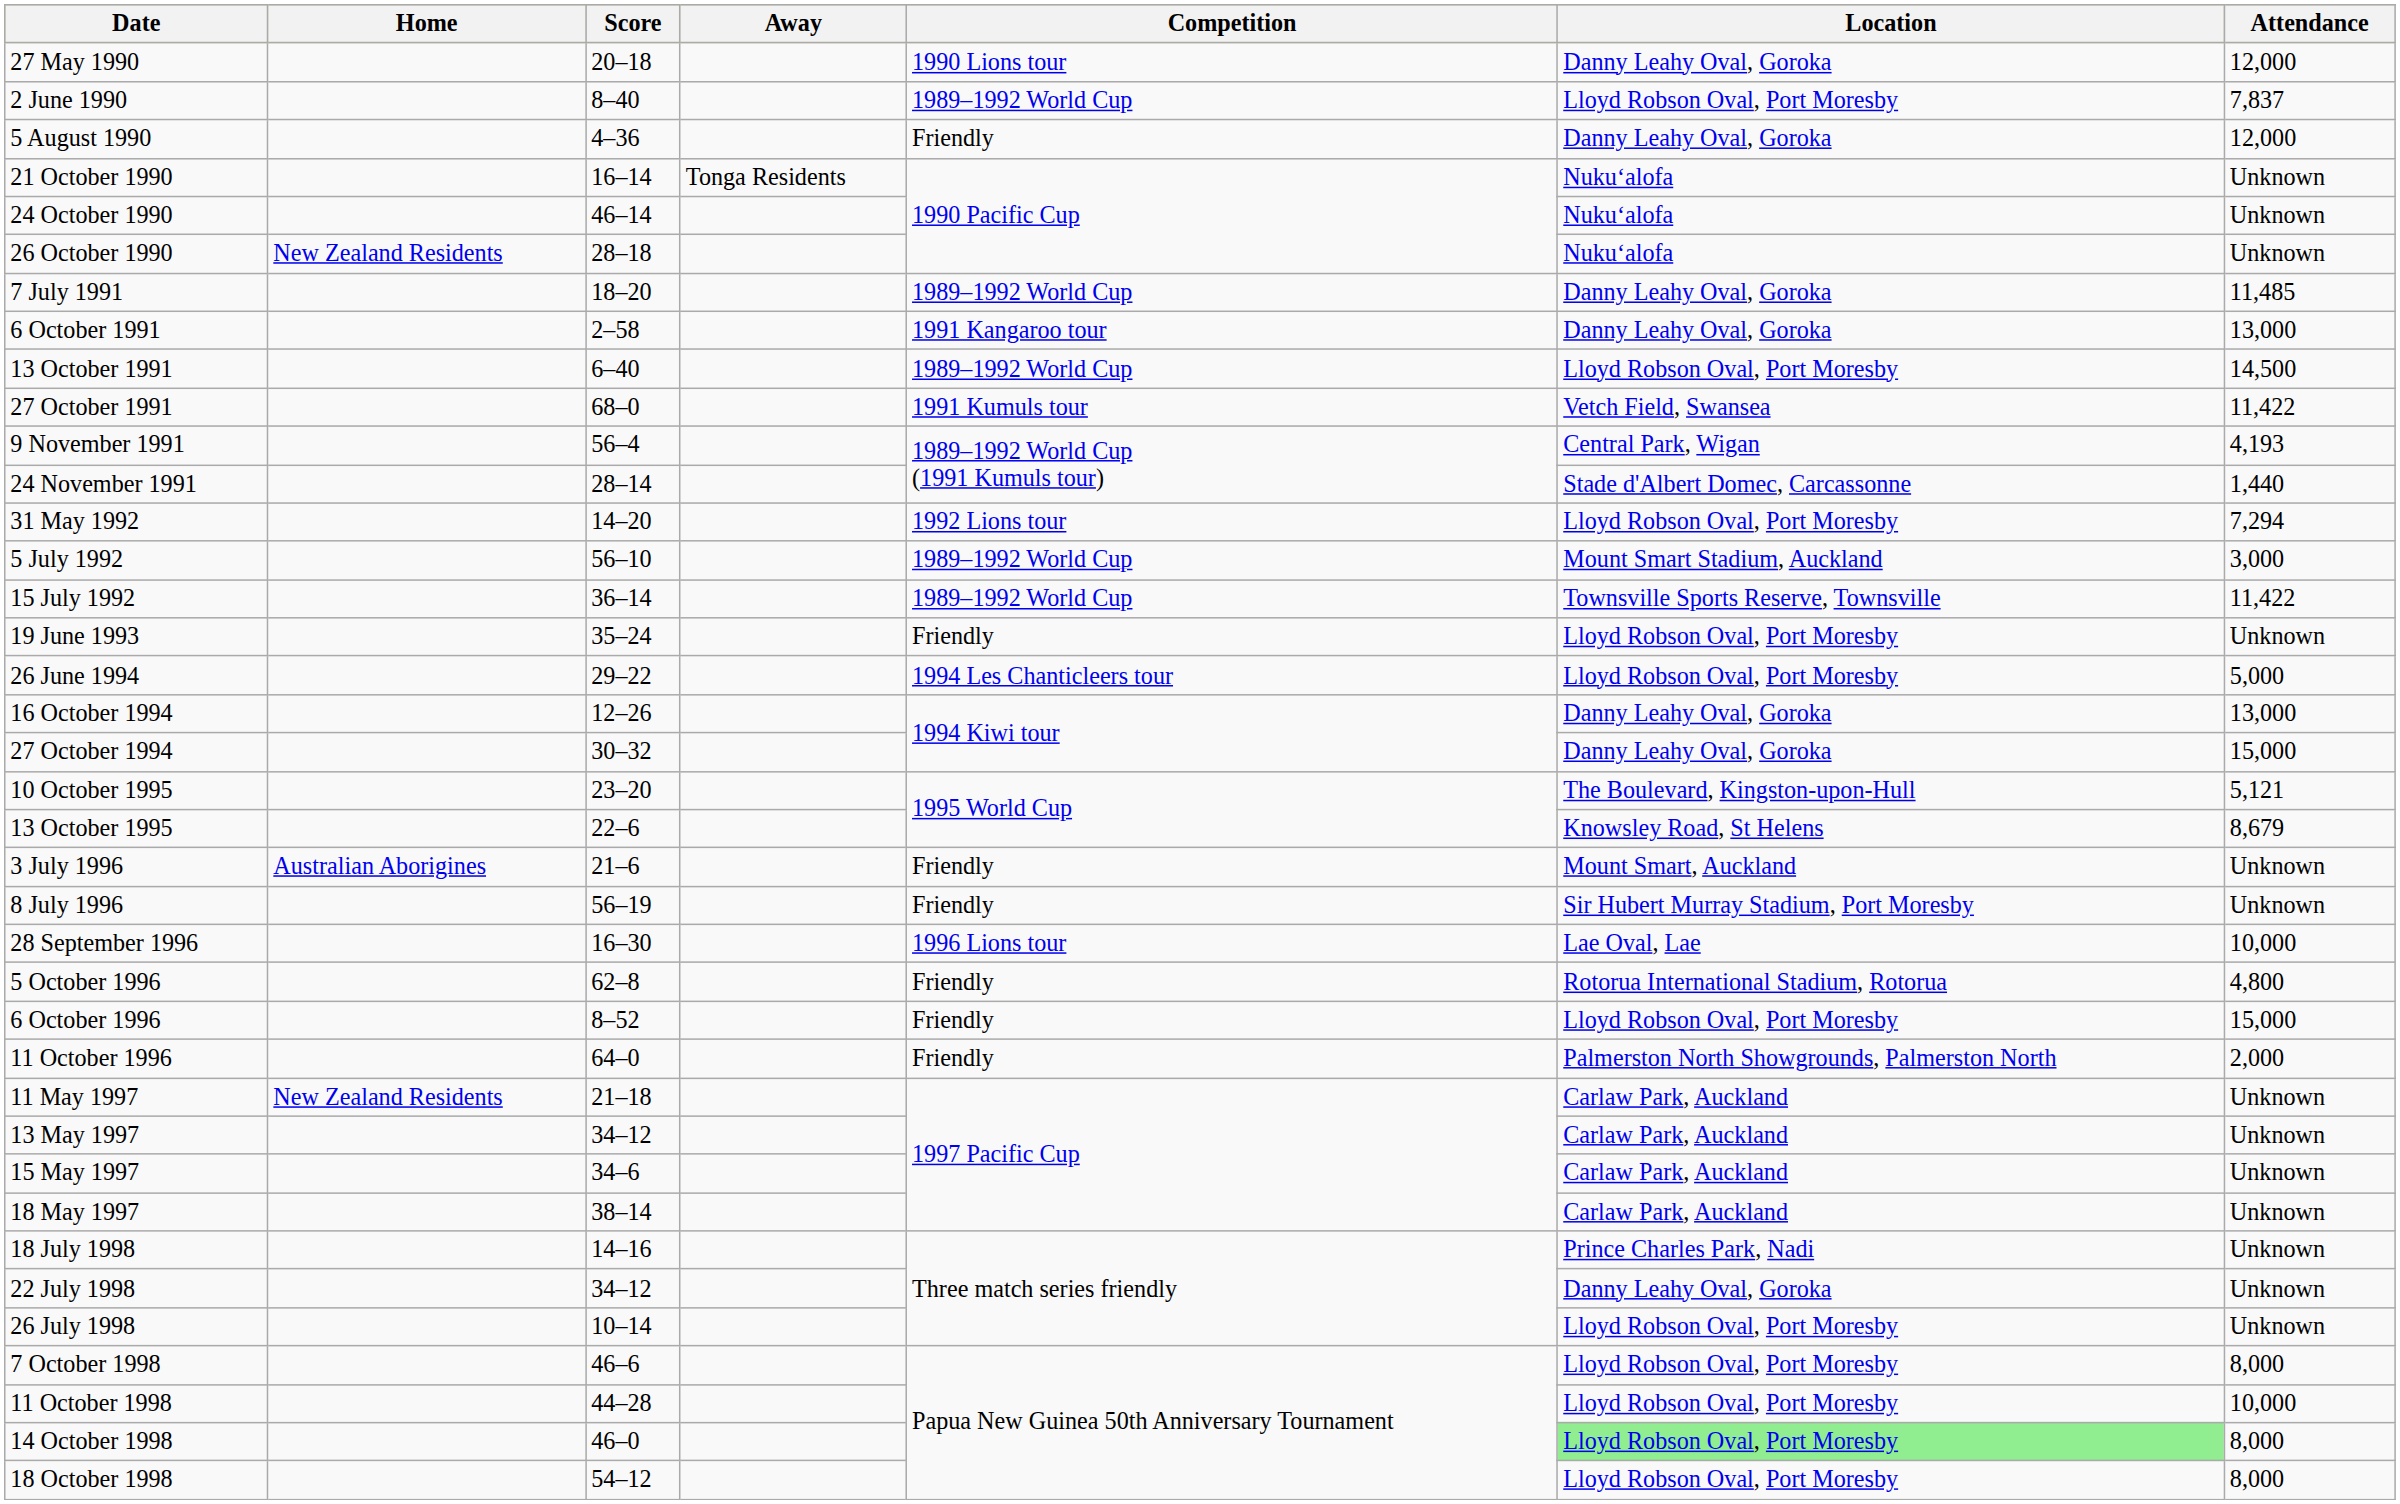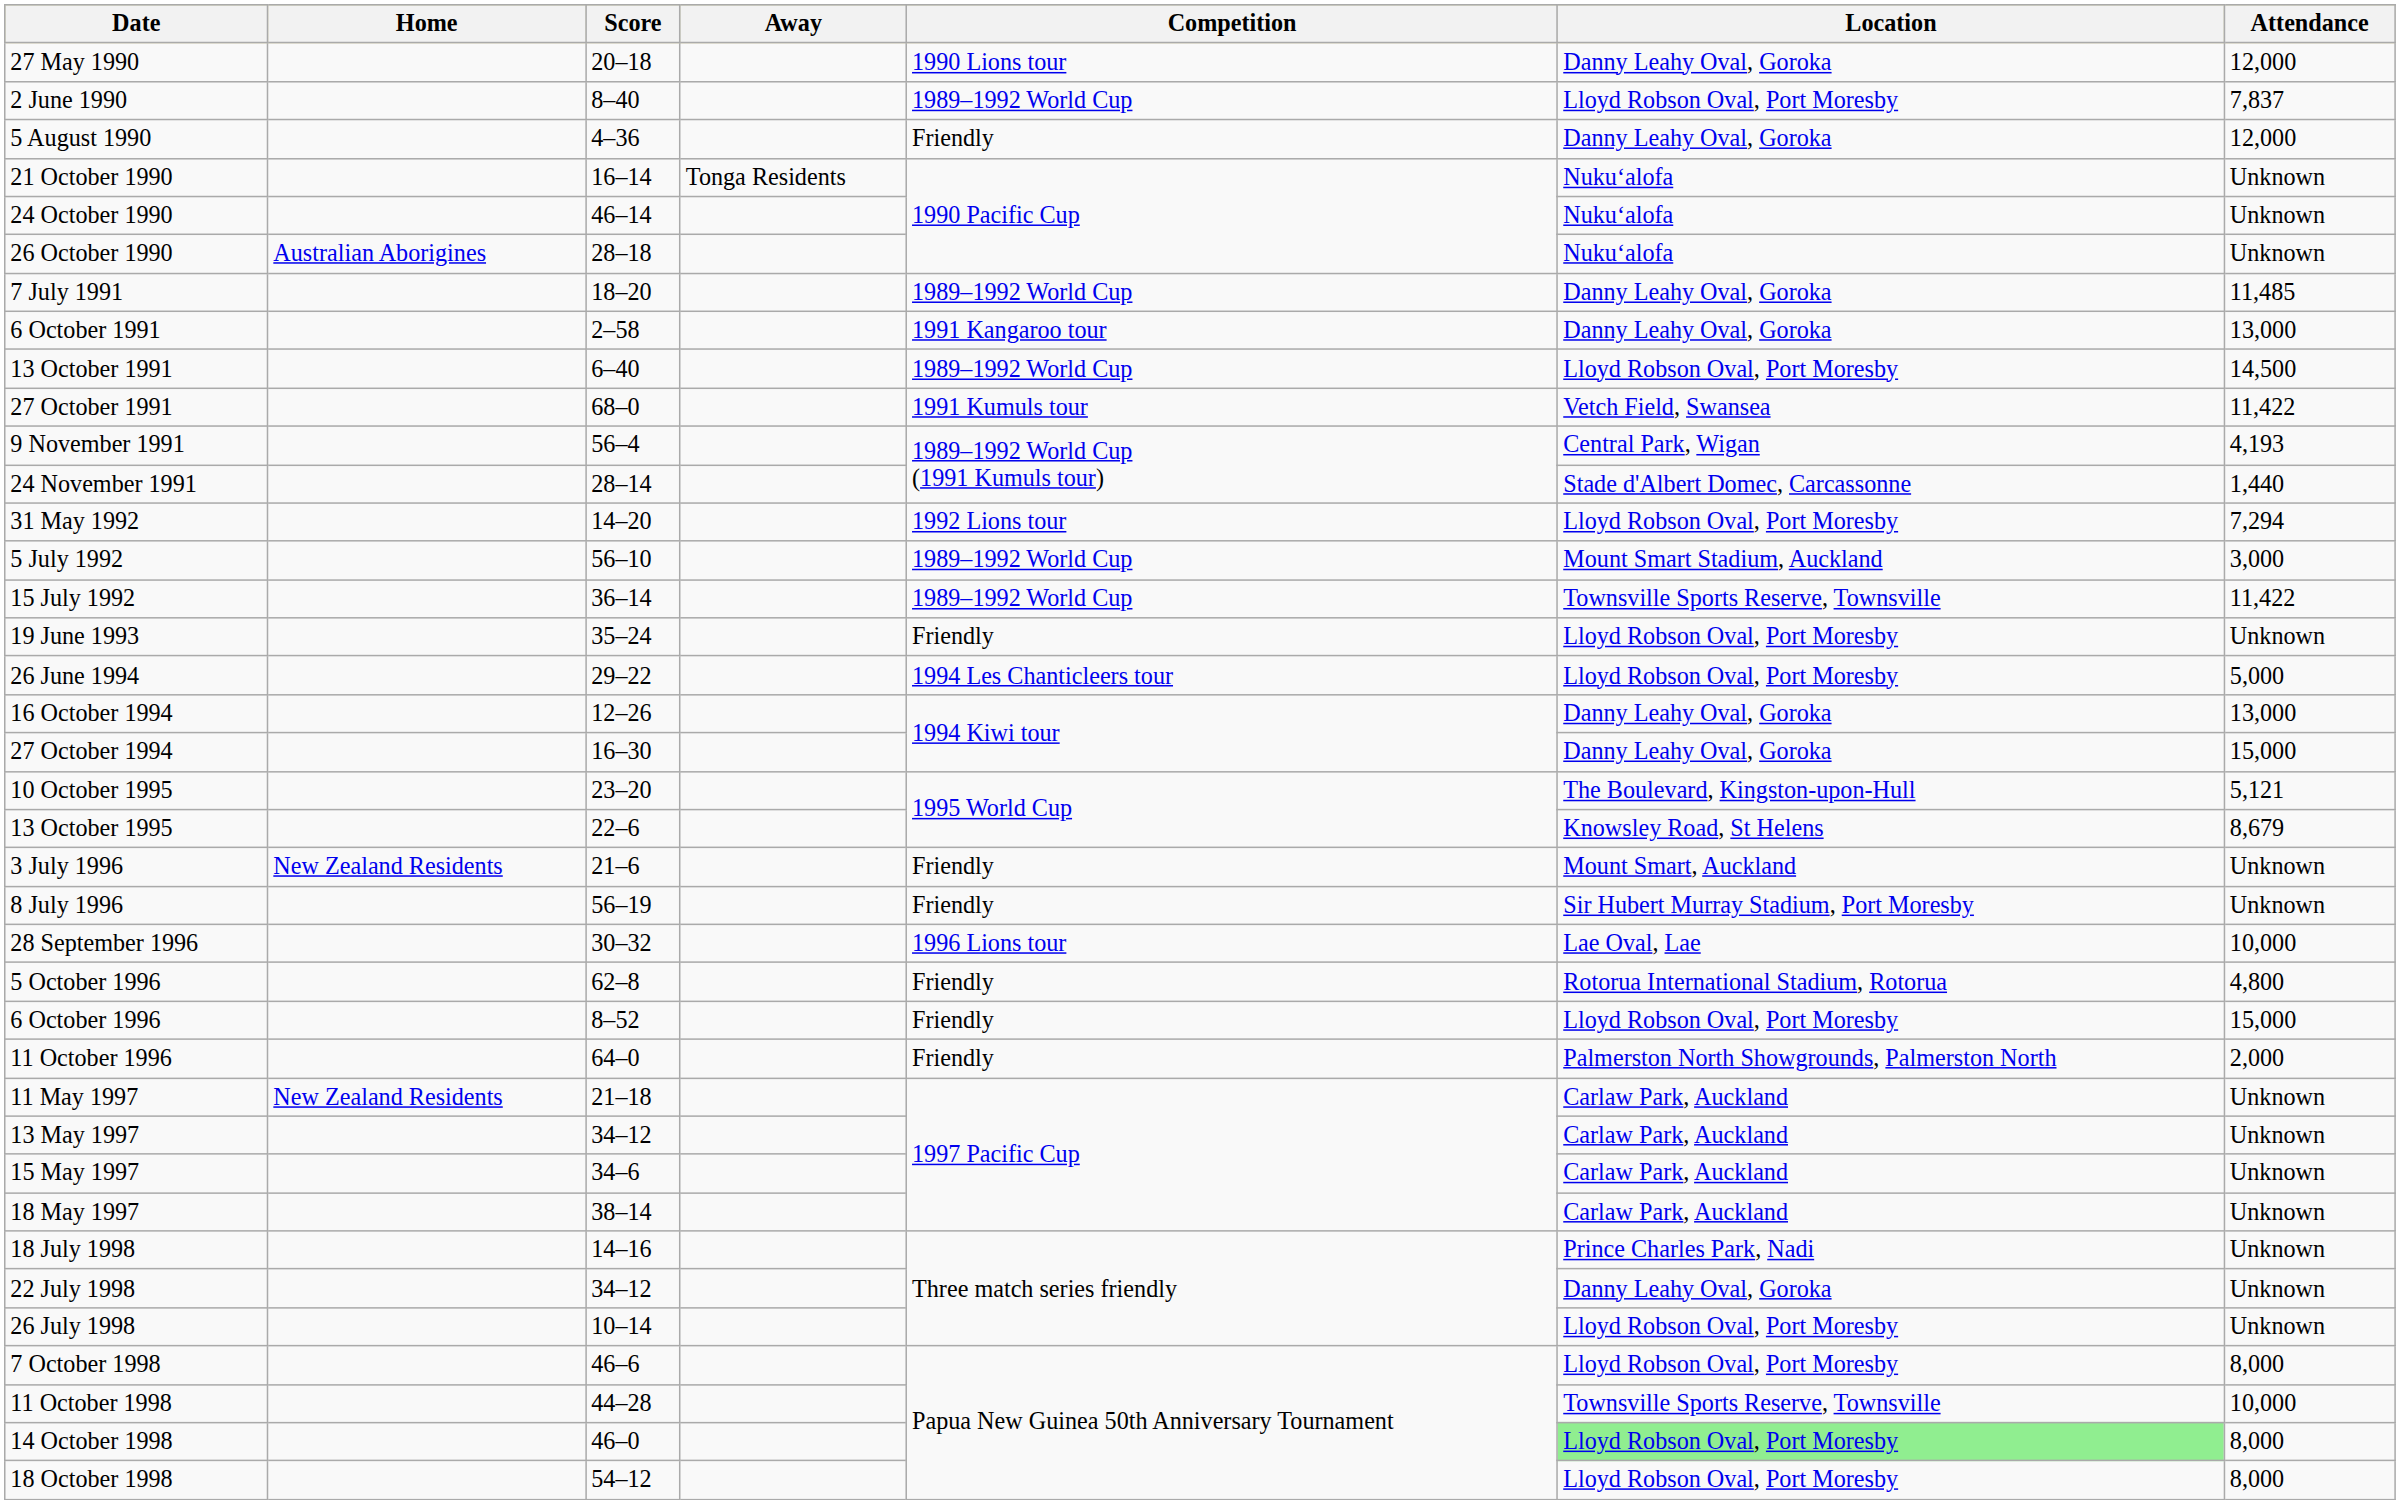 <table class="wikitable" width=100%>
 <tr bgcolor=#bdb76b>
 <th>Date</th>
 <th>Home</th>
 <th>Score</th>
 <th>Away</th>
 <th>Competition</th>
 <th>Location</th>
 <th>Attendance</th>
 </tr>
 <tr>
 <td>27 May 1990</td>
 <td></td>
 <td>20–18</td>
 <td></td>
 <td><a href='#'>1990 Lions tour</a></td>
 <td> <a href='#'>Danny Leahy Oval</a>, <a href='#'>Goroka</a></td>
 <td>12,000</td>
 </tr>
 <tr>
 <td>2 June 1990</td>
 <td></td>
 <td>8–40</td>
 <td></td>
 <td><a href='#'>1989–1992 World Cup</a></td>
 <td> <a href='#'>Lloyd Robson Oval</a>, <a href='#'>Port Moresby</a></td>
 <td>7,837</td>
 </tr>
 <tr>
 <td>5 August 1990</td>
 <td></td>
 <td>4–36</td>
 <td></td>
 <td>Friendly</td>
 <td> <a href='#'>Danny Leahy Oval</a>, <a href='#'>Goroka</a></td>
 <td>12,000</td>
 </tr>
 <tr>
 <td>21 October 1990</td>
 <td></td>
 <td>16–14</td>
 <td> Tonga Residents</td>
 <td rowspan="3"><a href='#'>1990 Pacific Cup</a></td>
 <td> <a href='#'>Nukuʻalofa</a></td>
 <td>Unknown</td>
 </tr>
 <tr>
 <td>24 October 1990</td>
 <td></td>
 <td>46–14</td>
 <td></td>
 <td> <a href='#'>Nukuʻalofa</a></td>
 <td>Unknown</td>
 </tr>
 <tr>
 <td>26 October 1990</td>
-<td> <a href='#'>New Zealand Residents</a></td>
+<td> <a href='#'>Australian Aborigines</a></td>
 <td>28–18</td>
 <td></td>
 <td> <a href='#'>Nukuʻalofa</a></td>
 <td>Unknown</td>
 </tr>
 <tr>
 <td>7 July 1991</td>
 <td></td>
 <td>18–20</td>
 <td></td>
 <td><a href='#'>1989–1992 World Cup</a></td>
 <td> <a href='#'>Danny Leahy Oval</a>, <a href='#'>Goroka</a></td>
 <td>11,485</td>
 </tr>
 <tr>
 <td>6 October 1991</td>
 <td></td>
 <td>2–58</td>
 <td></td>
 <td><a href='#'>1991 Kangaroo tour</a></td>
 <td> <a href='#'>Danny Leahy Oval</a>, <a href='#'>Goroka</a></td>
 <td>13,000</td>
 </tr>
 <tr>
 <td>13 October 1991</td>
 <td></td>
 <td>6–40</td>
 <td></td>
 <td><a href='#'>1989–1992 World Cup</a></td>
 <td> <a href='#'>Lloyd Robson Oval</a>, <a href='#'>Port Moresby</a></td>
 <td>14,500</td>
 </tr>
 <tr>
 <td>27 October 1991</td>
 <td></td>
 <td>68–0</td>
 <td></td>
 <td><a href='#'>1991 Kumuls tour</a></td>
 <td> <a href='#'>Vetch Field</a>, <a href='#'>Swansea</a></td>
 <td>11,422</td>
 </tr>
 <tr>
 <td>9 November 1991</td>
 <td></td>
 <td>56–4</td>
 <td></td>
 <td rowspan="2"><a href='#'>1989–1992 World Cup</a><br>(<a href='#'>1991 Kumuls tour</a>)</td>
 <td> <a href='#'>Central Park</a>, <a href='#'>Wigan</a></td>
 <td>4,193</td>
 </tr>
 <tr>
 <td>24 November 1991</td>
 <td></td>
 <td>28–14</td>
 <td></td>
 <td> <a href='#'>Stade d'Albert Domec</a>, <a href='#'>Carcassonne</a></td>
 <td>1,440</td>
 </tr>
 <tr>
 <td>31 May 1992</td>
 <td></td>
 <td>14–20</td>
 <td></td>
 <td><a href='#'>1992 Lions tour</a></td>
 <td> <a href='#'>Lloyd Robson Oval</a>, <a href='#'>Port Moresby</a></td>
 <td>7,294</td>
 </tr>
 <tr>
 <td>5 July 1992</td>
 <td></td>
 <td>56–10</td>
 <td></td>
 <td><a href='#'>1989–1992 World Cup</a></td>
 <td> <a href='#'>Mount Smart Stadium</a>, <a href='#'>Auckland</a></td>
 <td>3,000</td>
 </tr>
 <tr>
 <td>15 July 1992</td>
 <td></td>
 <td>36–14</td>
 <td></td>
 <td><a href='#'>1989–1992 World Cup</a></td>
 <td> <a href='#'>Townsville Sports Reserve</a>, <a href='#'>Townsville</a></td>
 <td>11,422</td>
 </tr>
 <tr>
 <td>19 June 1993</td>
 <td></td>
 <td>35–24</td>
 <td></td>
 <td>Friendly</td>
 <td> <a href='#'>Lloyd Robson Oval</a>, <a href='#'>Port Moresby</a></td>
 <td>Unknown</td>
 </tr>
 <tr>
 <td>26 June 1994</td>
 <td></td>
 <td>29–22</td>
 <td></td>
 <td><a href='#'>1994 Les Chanticleers tour</a></td>
 <td> <a href='#'>Lloyd Robson Oval</a>, <a href='#'>Port Moresby</a></td>
 <td>5,000</td>
 </tr>
 <tr>
 <td>16 October 1994</td>
 <td></td>
 <td>12–26</td>
 <td></td>
 <td rowspan="2"><a href='#'>1994 Kiwi tour</a></td>
 <td> <a href='#'>Danny Leahy Oval</a>, <a href='#'>Goroka</a></td>
 <td>13,000</td>
 </tr>
 <tr>
 <td>27 October 1994</td>
 <td></td>
-<td>30–32</td>
+<td>16–30</td>
 <td></td>
 <td> <a href='#'>Danny Leahy Oval</a>, <a href='#'>Goroka</a></td>
 <td>15,000</td>
 </tr>
 <tr>
 <td>10 October 1995</td>
 <td></td>
 <td>23–20</td>
 <td></td>
 <td rowspan="2"><a href='#'>1995 World Cup</a></td>
 <td> <a href='#'>The Boulevard</a>, <a href='#'>Kingston-upon-Hull</a></td>
 <td>5,121</td>
 </tr>
 <tr>
 <td>13 October 1995</td>
 <td></td>
 <td>22–6</td>
 <td></td>
 <td> <a href='#'>Knowsley Road</a>, <a href='#'>St Helens</a></td>
 <td>8,679</td>
 </tr>
 <tr>
 <td>3 July 1996</td>
-<td> <a href='#'>Australian Aborigines</a></td>
+<td> <a href='#'>New Zealand Residents</a></td>
 <td>21–6</td>
 <td></td>
 <td>Friendly</td>
 <td> <a href='#'>Mount Smart</a>, <a href='#'>Auckland</a></td>
 <td>Unknown</td>
 </tr>
 <tr>
 <td>8 July 1996</td>
 <td></td>
 <td>56–19</td>
 <td></td>
 <td>Friendly</td>
 <td> <a href='#'>Sir Hubert Murray Stadium</a>, <a href='#'>Port Moresby</a></td>
 <td>Unknown</td>
 </tr>
 <tr>
 <td>28 September 1996</td>
 <td></td>
-<td>16–30</td>
+<td>30–32</td>
 <td></td>
 <td><a href='#'>1996 Lions tour</a></td>
 <td> <a href='#'>Lae Oval</a>, <a href='#'>Lae</a></td>
 <td>10,000</td>
 </tr>
 <tr>
 <td>5 October 1996</td>
 <td></td>
 <td>62–8</td>
 <td></td>
 <td>Friendly</td>
 <td> <a href='#'>Rotorua International Stadium</a>, <a href='#'>Rotorua</a></td>
 <td>4,800</td>
 </tr>
 <tr>
 <td>6 October 1996</td>
 <td></td>
 <td>8–52</td>
 <td></td>
 <td>Friendly</td>
 <td> <a href='#'>Lloyd Robson Oval</a>, <a href='#'>Port Moresby</a></td>
 <td>15,000</td>
 </tr>
 <tr>
 <td>11 October 1996</td>
 <td></td>
 <td>64–0</td>
 <td></td>
 <td>Friendly</td>
 <td> <a href='#'>Palmerston North Showgrounds</a>, <a href='#'>Palmerston North</a></td>
 <td>2,000</td>
 </tr>
 <tr>
 <td>11 May 1997</td>
 <td> <a href='#'>New Zealand Residents</a></td>
 <td>21–18</td>
 <td></td>
 <td rowspan="4"><a href='#'>1997 Pacific Cup</a></td>
 <td> <a href='#'>Carlaw Park</a>, <a href='#'>Auckland</a></td>
 <td>Unknown</td>
 </tr>
 <tr>
 <td>13 May 1997</td>
 <td></td>
 <td>34–12</td>
 <td></td>
 <td> <a href='#'>Carlaw Park</a>, <a href='#'>Auckland</a></td>
 <td>Unknown</td>
 </tr>
 <tr>
 <td>15 May 1997</td>
 <td></td>
 <td>34–6</td>
 <td></td>
 <td> <a href='#'>Carlaw Park</a>, <a href='#'>Auckland</a></td>
 <td>Unknown</td>
 </tr>
 <tr>
 <td>18 May 1997</td>
 <td></td>
 <td>38–14</td>
 <td></td>
 <td> <a href='#'>Carlaw Park</a>, <a href='#'>Auckland</a></td>
 <td>Unknown</td>
 </tr>
 <tr>
 <td>18 July 1998</td>
 <td></td>
 <td>14–16</td>
 <td></td>
 <td rowspan="3">Three match series friendly</td>
 <td> <a href='#'>Prince Charles Park</a>, <a href='#'>Nadi</a></td>
 <td>Unknown</td>
 </tr>
 <tr>
 <td>22 July 1998</td>
 <td></td>
 <td>34–12</td>
 <td></td>
 <td> <a href='#'>Danny Leahy Oval</a>, <a href='#'>Goroka</a></td>
 <td>Unknown</td>
 </tr>
 <tr>
 <td>26 July 1998</td>
 <td></td>
 <td>10–14</td>
 <td></td>
 <td> <a href='#'>Lloyd Robson Oval</a>, <a href='#'>Port Moresby</a></td>
 <td>Unknown</td>
 </tr>
 <tr>
 <td>7 October 1998</td>
 <td></td>
 <td>46–6</td>
 <td></td>
 <td rowspan="4">Papua New Guinea 50th Anniversary Tournament</td>
 <td> <a href='#'>Lloyd Robson Oval</a>, <a href='#'>Port Moresby</a></td>
 <td>8,000</td>
 </tr>
 <tr>
 <td>11 October 1998</td>
 <td></td>
 <td>44–28</td>
 <td></td>
-<td> <a href='#'>Lloyd Robson Oval</a>, <a href='#'>Port Moresby</a></td>
+<td> <a href='#'>Townsville Sports Reserve</a>, <a href='#'>Townsville</a></td>
 <td>10,000</td>
 </tr>
 <tr>
 <td>14 October 1998</td>
 <td></td>
 <td>46–0</td>
 <td></td>
 <td style="background: lightgreen;"> <a href='#'>Lloyd Robson Oval</a>, <a href='#'>Port Moresby</a></td>
 <td>8,000</td>
 </tr>
 <tr>
 <td>18 October 1998</td>
 <td></td>
 <td>54–12</td>
 <td></td>
 <td> <a href='#'>Lloyd Robson Oval</a>, <a href='#'>Port Moresby</a></td>
 <td>8,000</td>
 </tr>
 </table>
